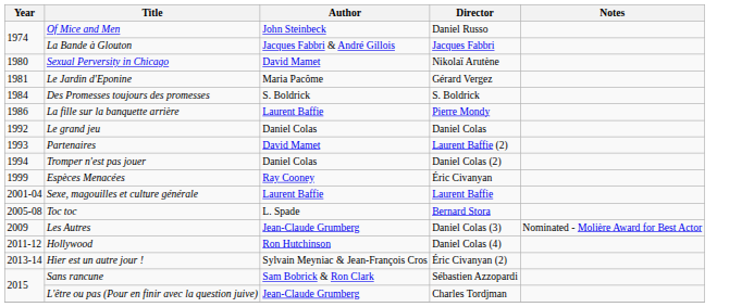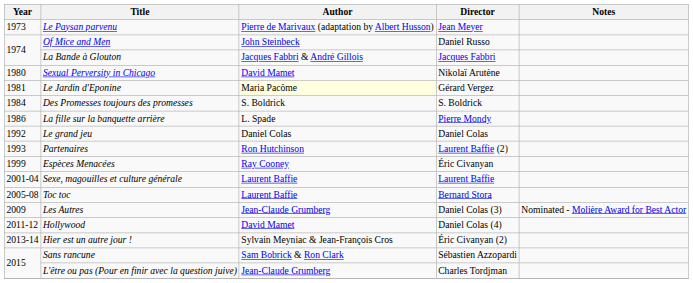 <table class="wikitable">
 <tr>
 <th>Year</th>
 <th>Title</th>
 <th>Author</th>
 <th>Director</th>
 <th>Notes</th>
+</tr>
+<tr>
+<td>1973</td>
+<td><em><a href='#'>Le Paysan parvenu</a></em></td>
+<td><a href='#'>Pierre de Marivaux</a> (adaptation by <a href='#'>Albert Husson</a>)</td>
+<td><a href='#'>Jean Meyer</a></td>
+<td></td>
 </tr>
 <tr>
 <td rowspan=2>1974</td>
 <td><em><a href='#'>Of Mice and Men</a></em></td>
 <td><a href='#'>John Steinbeck</a></td>
 <td>Daniel Russo</td>
 <td></td>
 </tr>
 <tr>
 <td><em>La Bande à Glouton</em></td>
 <td><a href='#'>Jacques Fabbri</a> & <a href='#'>André Gillois</a></td>
 <td><a href='#'>Jacques Fabbri</a></td>
 <td></td>
 </tr>
 <tr>
 <td>1980</td>
 <td><em><a href='#'>Sexual Perversity in Chicago</a></em></td>
 <td><a href='#'>David Mamet</a></td>
 <td>Nikolaï Arutène</td>
 <td></td>
 </tr>
 <tr>
 <td>1981</td>
 <td><em>Le Jardin d'Eponine</em></td>
-<td>Maria Pacôme</td>
+<td style="background: lightyellow;">Maria Pacôme</td>
 <td>Gérard Vergez</td>
 <td></td>
 </tr>
 <tr>
 <td>1984</td>
 <td><em>Des Promesses toujours des promesses</em></td>
 <td>S. Boldrick</td>
 <td>S. Boldrick</td>
 <td></td>
 </tr>
 <tr>
 <td>1986</td>
 <td><em>La fille sur la banquette arrière</em></td>
-<td><a href='#'>Laurent Baffie</a></td>
+<td>L. Spade</td>
 <td><a href='#'>Pierre Mondy</a></td>
 <td></td>
 </tr>
 <tr>
 <td>1992</td>
 <td><em>Le grand jeu</em></td>
 <td>Daniel Colas</td>
 <td>Daniel Colas</td>
 <td></td>
 </tr>
 <tr>
 <td>1993</td>
 <td><em>Partenaires</em></td>
-<td><a href='#'>David Mamet</a></td>
+<td><a href='#'>Ron Hutchinson</a></td>
 <td><a href='#'>Laurent Baffie</a> (2)</td>
-<td></td>
-</tr>
-<tr>
-<td>1994</td>
-<td><em>Tromper n'est pas jouer</em></td>
-<td>Daniel Colas</td>
-<td>Daniel Colas (2)</td>
 <td></td>
 </tr>
 <tr>
 <td>1999</td>
 <td><em>Espèces Menacées</em></td>
 <td><a href='#'>Ray Cooney</a></td>
 <td>Éric Civanyan</td>
 <td></td>
 </tr>
 <tr>
 <td>2001-04</td>
 <td><em>Sexe, magouilles et culture générale</em></td>
 <td><a href='#'>Laurent Baffie</a></td>
 <td><a href='#'>Laurent Baffie</a></td>
 <td></td>
 </tr>
 <tr>
 <td>2005-08</td>
 <td><em>Toc toc</em></td>
-<td>L. Spade</td>
+<td><a href='#'>Laurent Baffie</a></td>
 <td><a href='#'>Bernard Stora</a></td>
 <td></td>
 </tr>
 <tr>
 <td>2009</td>
 <td><em>Les Autres</em></td>
 <td><a href='#'>Jean-Claude Grumberg</a></td>
 <td>Daniel Colas (3)</td>
 <td>Nominated - <a href='#'>Molière Award for Best Actor</a></td>
 </tr>
 <tr>
 <td>2011-12</td>
 <td><em>Hollywood</em></td>
-<td><a href='#'>Ron Hutchinson</a></td>
+<td><a href='#'>David Mamet</a></td>
 <td>Daniel Colas (4)</td>
 <td></td>
 </tr>
 <tr>
 <td>2013-14</td>
 <td><em>Hier est un autre jour !</em></td>
 <td>Sylvain Meyniac & Jean-François Cros</td>
 <td>Éric Civanyan (2)</td>
 <td></td>
 </tr>
 <tr>
 <td rowspan=2>2015</td>
 <td><em>Sans rancune</em></td>
 <td><a href='#'>Sam Bobrick</a> & <a href='#'>Ron Clark</a></td>
 <td>Sébastien Azzopardi</td>
 <td></td>
 </tr>
 <tr>
 <td><em>L'être ou pas (Pour en finir avec la question juive)</em></td>
 <td><a href='#'>Jean-Claude Grumberg</a></td>
 <td>Charles Tordjman</td>
 <td></td>
 </tr>
 <tr>
 </tr>
 </table>
